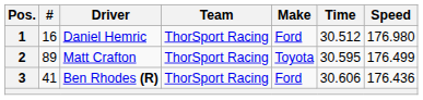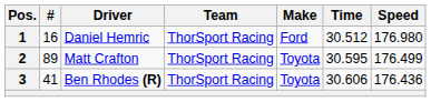 <table class="wikitable" style="font-size:95%">
 <tr>
 <th>Pos.</th>
 <th>#</th>
 <th>Driver</th>
 <th>Team</th>
 <th>Make</th>
 <th>Time</th>
 <th>Speed</th>
 </tr>
 <tr>
 <th>1</th>
 <td>16</td>
 <td><a href='#'>Daniel Hemric</a></td>
 <td><a href='#'>ThorSport Racing</a></td>
 <td><a href='#'>Ford</a></td>
 <td>30.512</td>
 <td>176.980</td>
 </tr>
 <tr>
 <th>2</th>
 <td>89</td>
 <td><a href='#'>Matt Crafton</a></td>
 <td><a href='#'>ThorSport Racing</a></td>
 <td><a href='#'>Toyota</a></td>
 <td>30.595</td>
 <td>176.499</td>
 </tr>
 <tr>
 <th>3</th>
 <td>41</td>
 <td><a href='#'>Ben Rhodes</a> <strong>(R)</strong></td>
 <td><a href='#'>ThorSport Racing</a></td>
-<td><a href='#'>Ford</a></td>
+<td><a href='#'>Toyota</a></td>
 <td>30.606</td>
 <td>176.436</td>
 </tr>
 <tr>
 <th colspan="7"></th>
 </tr>
 </table>
